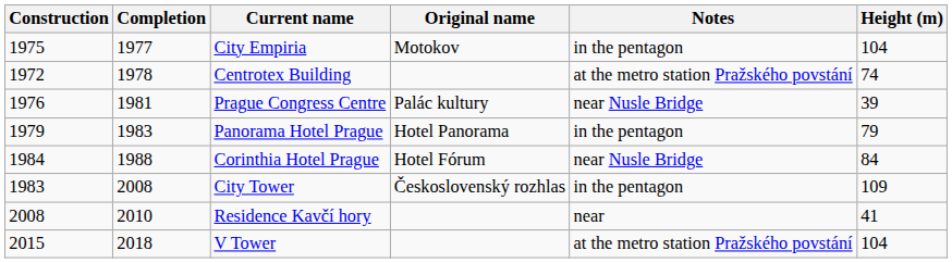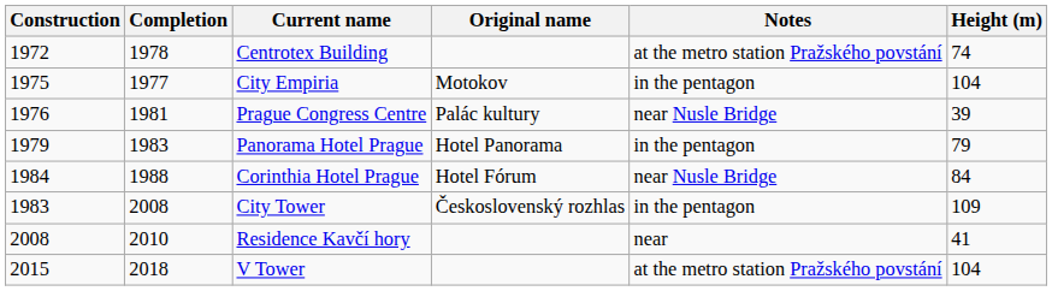 <table class="wikitable sortable">
 <tr>
 <th>Construction</th>
 <th>Completion</th>
 <th>Current name</th>
 <th>Original name</th>
 <th>Notes</th>
 <th>Height (m)</th>
 </tr>
 <tr>
+<td>1972</td>
+<td>1978</td>
+<td><a href='#'>Centrotex Building</a></td>
+<td></td>
+<td>at the metro station <a href='#'>Pražského povstání</a></td>
+<td>74</td>
+</tr>
+<tr>
 <td>1975</td>
 <td>1977</td>
 <td><a href='#'>City Empiria</a></td>
 <td>Motokov</td>
 <td>in the pentagon</td>
 <td>104</td>
-</tr>
-<tr>
-<td>1972</td>
-<td>1978</td>
-<td><a href='#'>Centrotex Building</a></td>
-<td></td>
-<td>at the metro station <a href='#'>Pražského povstání</a></td>
-<td>74</td>
 </tr>
 <tr>
 <td>1976</td>
 <td>1981</td>
 <td><a href='#'>Prague Congress Centre</a></td>
 <td>Palác kultury</td>
 <td>near <a href='#'>Nusle Bridge</a></td>
 <td>39</td>
 </tr>
 <tr>
 <td>1979</td>
 <td>1983</td>
 <td><a href='#'>Panorama Hotel Prague</a></td>
 <td>Hotel Panorama</td>
 <td>in the pentagon</td>
 <td>79</td>
 </tr>
 <tr>
 <td>1984</td>
 <td>1988</td>
 <td><a href='#'>Corinthia Hotel Prague</a></td>
 <td>Hotel Fórum</td>
 <td>near <a href='#'>Nusle Bridge</a></td>
 <td>84</td>
 </tr>
 <tr>
 <td>1983</td>
 <td>2008</td>
 <td><a href='#'>City Tower</a></td>
 <td>Československý rozhlas</td>
 <td>in the pentagon</td>
 <td>109</td>
 </tr>
 <tr>
 <td>2008</td>
 <td>2010</td>
 <td><a href='#'>Residence Kavčí hory</a></td>
 <td></td>
 <td>near </td>
 <td>41</td>
 </tr>
 <tr>
 <td>2015</td>
 <td>2018</td>
 <td><a href='#'>V Tower</a></td>
 <td></td>
 <td>at the metro station <a href='#'>Pražského povstání</a></td>
 <td>104</td>
 </tr>
 </table>
